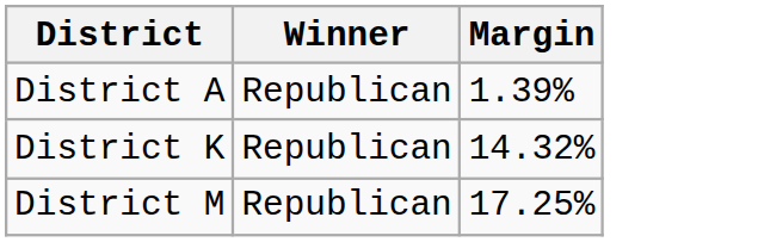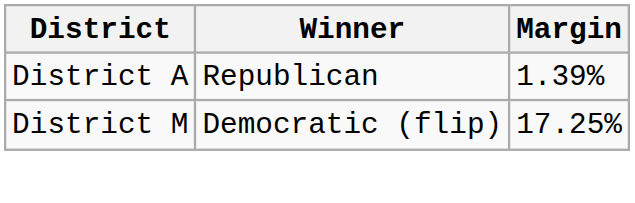 <table class="wikitable sortable">
 <tr>
 <th>District</th>
 <th>Winner</th>
 <th>Margin</th>
 </tr>
 <tr>
 <td>District A</td>
 <td data-sort-value=1 >Republican</td>
 <td>1.39%</td>
 </tr>
 <tr>
-<td>District K</td>
-<td data-sort-value=1 >Republican</td>
-<td>14.32%</td>
-</tr>
-<tr>
 <td>District M</td>
-<td data-sort-value=1 >Republican</td>
+<td data-sort-value=1 >Democratic (flip)</td>
 <td>17.25%</td>
 </tr>
 </table>
